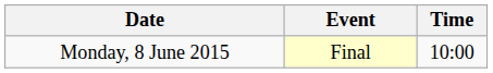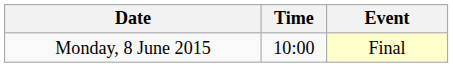 <table class = "wikitable" style="text-align:center;">
 <tr>
 <th width=220>Date</th>
+<th width=50>Time</th>
 <th width=100>Event</th>
-<th width=50>Time</th>
 </tr>
 <tr>
 <td>Monday, 8 June 2015</td>
+<td>10:00</td>
 <td bgcolor=ffffcc>Final</td>
-<td>10:00</td>
 </tr>
 </table>
